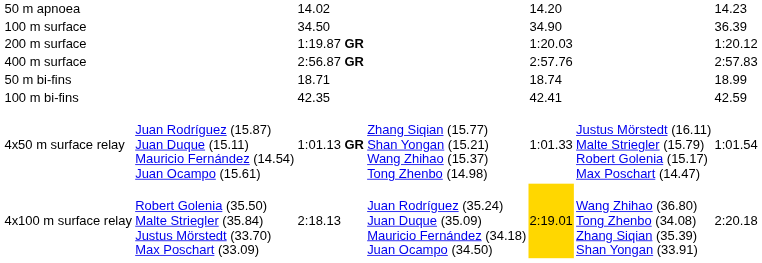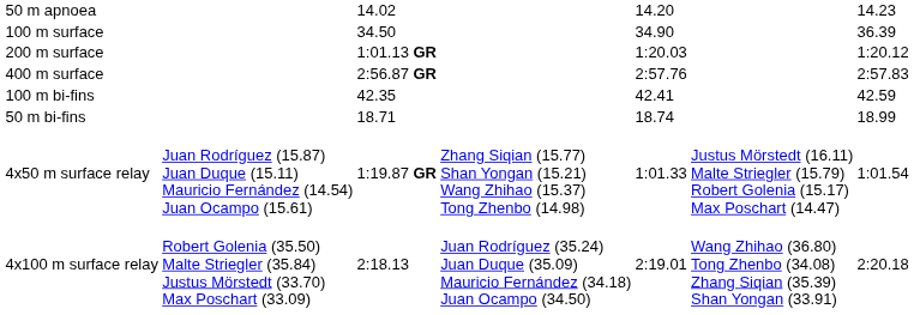 <table>
 <tr>
 <td>50 m apnoea<br></td>
 <td></td>
 <td>14.02</td>
 <td></td>
 <td>14.20</td>
 <td></td>
 <td>14.23</td>
 </tr>
 <tr>
 <td>100 m surface<br></td>
 <td></td>
 <td>34.50</td>
 <td></td>
 <td>34.90</td>
 <td></td>
 <td>36.39</td>
 </tr>
 <tr>
 <td>200 m surface<br></td>
 <td></td>
-<td>1:19.87 <strong>GR</strong></td>
+<td>1:01.13 <strong>GR</strong></td>
 <td></td>
 <td>1:20.03</td>
 <td></td>
 <td>1:20.12</td>
 </tr>
 <tr>
 <td>400 m surface<br></td>
 <td></td>
 <td>2:56.87 <strong>GR</strong></td>
 <td></td>
 <td>2:57.76</td>
 <td></td>
 <td>2:57.83</td>
 </tr>
 <tr>
+<td>100 m bi-fins<br></td>
+<td></td>
+<td>42.35</td>
+<td></td>
+<td>42.41</td>
+<td></td>
+<td>42.59</td>
+</tr>
+<tr>
 <td>50 m bi-fins<br></td>
 <td></td>
 <td>18.71</td>
 <td></td>
 <td>18.74</td>
 <td></td>
 <td>18.99</td>
 </tr>
 <tr>
-<td>100 m bi-fins<br></td>
-<td></td>
-<td>42.35</td>
-<td></td>
-<td>42.41</td>
-<td></td>
-<td>42.59</td>
-</tr>
-<tr>
 <td>4x50 m surface relay<br></td>
 <td><br><a href='#'>Juan Rodríguez</a> (15.87)<br><a href='#'>Juan Duque</a> (15.11)<br><a href='#'>Mauricio Fernández</a> (14.54)<br><a href='#'>Juan Ocampo</a> (15.61)</td>
-<td>1:01.13 <strong>GR</strong></td>
+<td>1:19.87 <strong>GR</strong></td>
 <td><br><a href='#'>Zhang Siqian</a> (15.77)<br><a href='#'>Shan Yongan</a> (15.21)<br><a href='#'>Wang Zhihao</a> (15.37)<br><a href='#'>Tong Zhenbo</a> (14.98)</td>
 <td>1:01.33</td>
 <td><br><a href='#'>Justus Mörstedt</a> (16.11)<br><a href='#'>Malte Striegler</a> (15.79)<br><a href='#'>Robert Golenia</a> (15.17)<br><a href='#'>Max Poschart</a> (14.47)</td>
 <td>1:01.54</td>
 </tr>
 <tr>
 <td>4x100 m surface relay<br></td>
 <td><br><a href='#'>Robert Golenia</a> (35.50)<br><a href='#'>Malte Striegler</a> (35.84)<br><a href='#'>Justus Mörstedt</a> (33.70)<br><a href='#'>Max Poschart</a> (33.09)</td>
 <td>2:18.13</td>
 <td><br><a href='#'>Juan Rodríguez</a> (35.24)<br><a href='#'>Juan Duque</a> (35.09)<br><a href='#'>Mauricio Fernández</a> (34.18)<br><a href='#'>Juan Ocampo</a> (34.50)</td>
-<td style="background: gold;">2:19.01</td>
+<td>2:19.01</td>
 <td><br><a href='#'>Wang Zhihao</a> (36.80)<br><a href='#'>Tong Zhenbo</a> (34.08)<br><a href='#'>Zhang Siqian</a> (35.39)<br><a href='#'>Shan Yongan</a> (33.91)</td>
 <td>2:20.18</td>
 </tr>
 </table>
